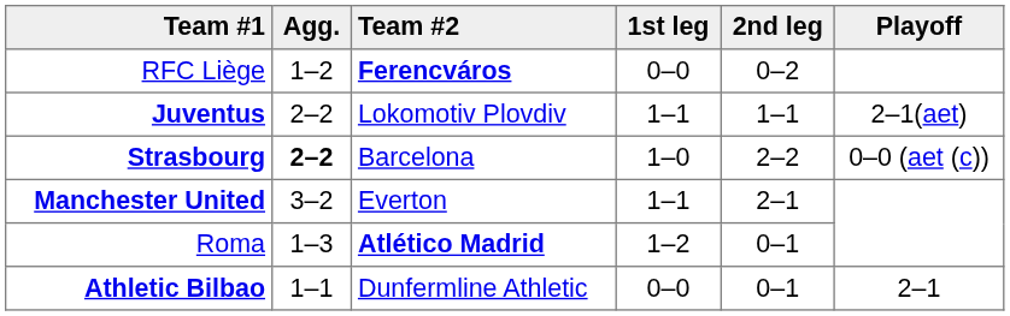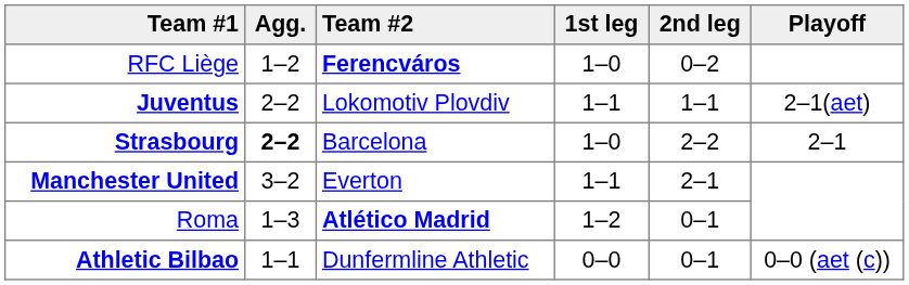 <table border=1 cellspacing=0 cellpadding=4 style="border-collapse: collapse;" width=70%>
 <tr bgcolor="efefef">
 <th align=right>Team #1</th>
 <th>Agg.</th>
 <th align=left>Team #2</th>
 <th>1st leg</th>
 <th>2nd leg</th>
 <th>Playoff</th>
 </tr>
 <tr>
 <td align=right><a href='#'>RFC Liège</a> </td>
 <td align=center>1–2</td>
 <td> <strong><a href='#'>Ferencváros</a></strong></td>
-<td align=center>0–0</td>
+<td align=center>1–0</td>
 <td align=center>0–2</td>
 </tr>
 <tr>
 <td align=right><strong><a href='#'>Juventus</a></strong> </td>
 <td align=center>2–2</td>
 <td> <a href='#'>Lokomotiv Plovdiv</a></td>
 <td align=center>1–1</td>
 <td align=center>1–1</td>
 <td align=center>2–1(<a href='#'>aet</a>)</td>
 </tr>
 <tr>
 <td align=right><strong><a href='#'>Strasbourg</a></strong> </td>
 <td align=center><strong>2–2</strong></td>
 <td> <a href='#'>Barcelona</a></td>
 <td align=center>1–0</td>
 <td align=center>2–2</td>
-<td align=center>0–0 (<a href='#'>aet</a> (<a href='#'>c</a>))</td>
+<td align=center>2–1</td>
 </tr>
 <tr>
 <td align=right><strong><a href='#'>Manchester United</a></strong> </td>
 <td align=center>3–2</td>
 <td> <a href='#'>Everton</a></td>
 <td align=center>1–1</td>
 <td align=center>2–1</td>
 </tr>
 <tr>
 <td align=right><a href='#'>Roma</a> </td>
 <td align=center>1–3</td>
 <td> <strong><a href='#'>Atlético Madrid</a></strong></td>
 <td align=center>1–2</td>
 <td align=center>0–1</td>
 </tr>
 <tr>
 <td align=right><strong><a href='#'>Athletic Bilbao</a></strong> </td>
 <td align=center>1–1</td>
 <td> <a href='#'>Dunfermline Athletic</a></td>
 <td align=center>0–0</td>
 <td align=center>0–1</td>
-<td align=center>2–1</td>
+<td align=center>0–0 (<a href='#'>aet</a> (<a href='#'>c</a>))</td>
 </tr>
 </table>
